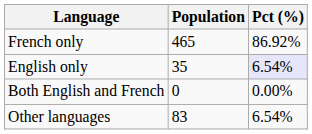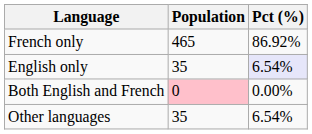 <table class="wikitable">
 <tr>
 <th>Language</th>
 <th>Population</th>
 <th>Pct (%)</th>
 </tr>
 <tr>
 <td>French only</td>
 <td>465</td>
 <td>86.92%</td>
 </tr>
 <tr>
 <td>English only</td>
 <td>35</td>
 <td style="background: lavender;">6.54%</td>
 </tr>
 <tr>
 <td>Both English and French</td>
-<td>0</td>
+<td style="background: pink;">0</td>
 <td>0.00%</td>
 </tr>
 <tr>
 <td>Other languages</td>
-<td>83</td>
+<td>35</td>
 <td>6.54%</td>
 </tr>
 </table>
